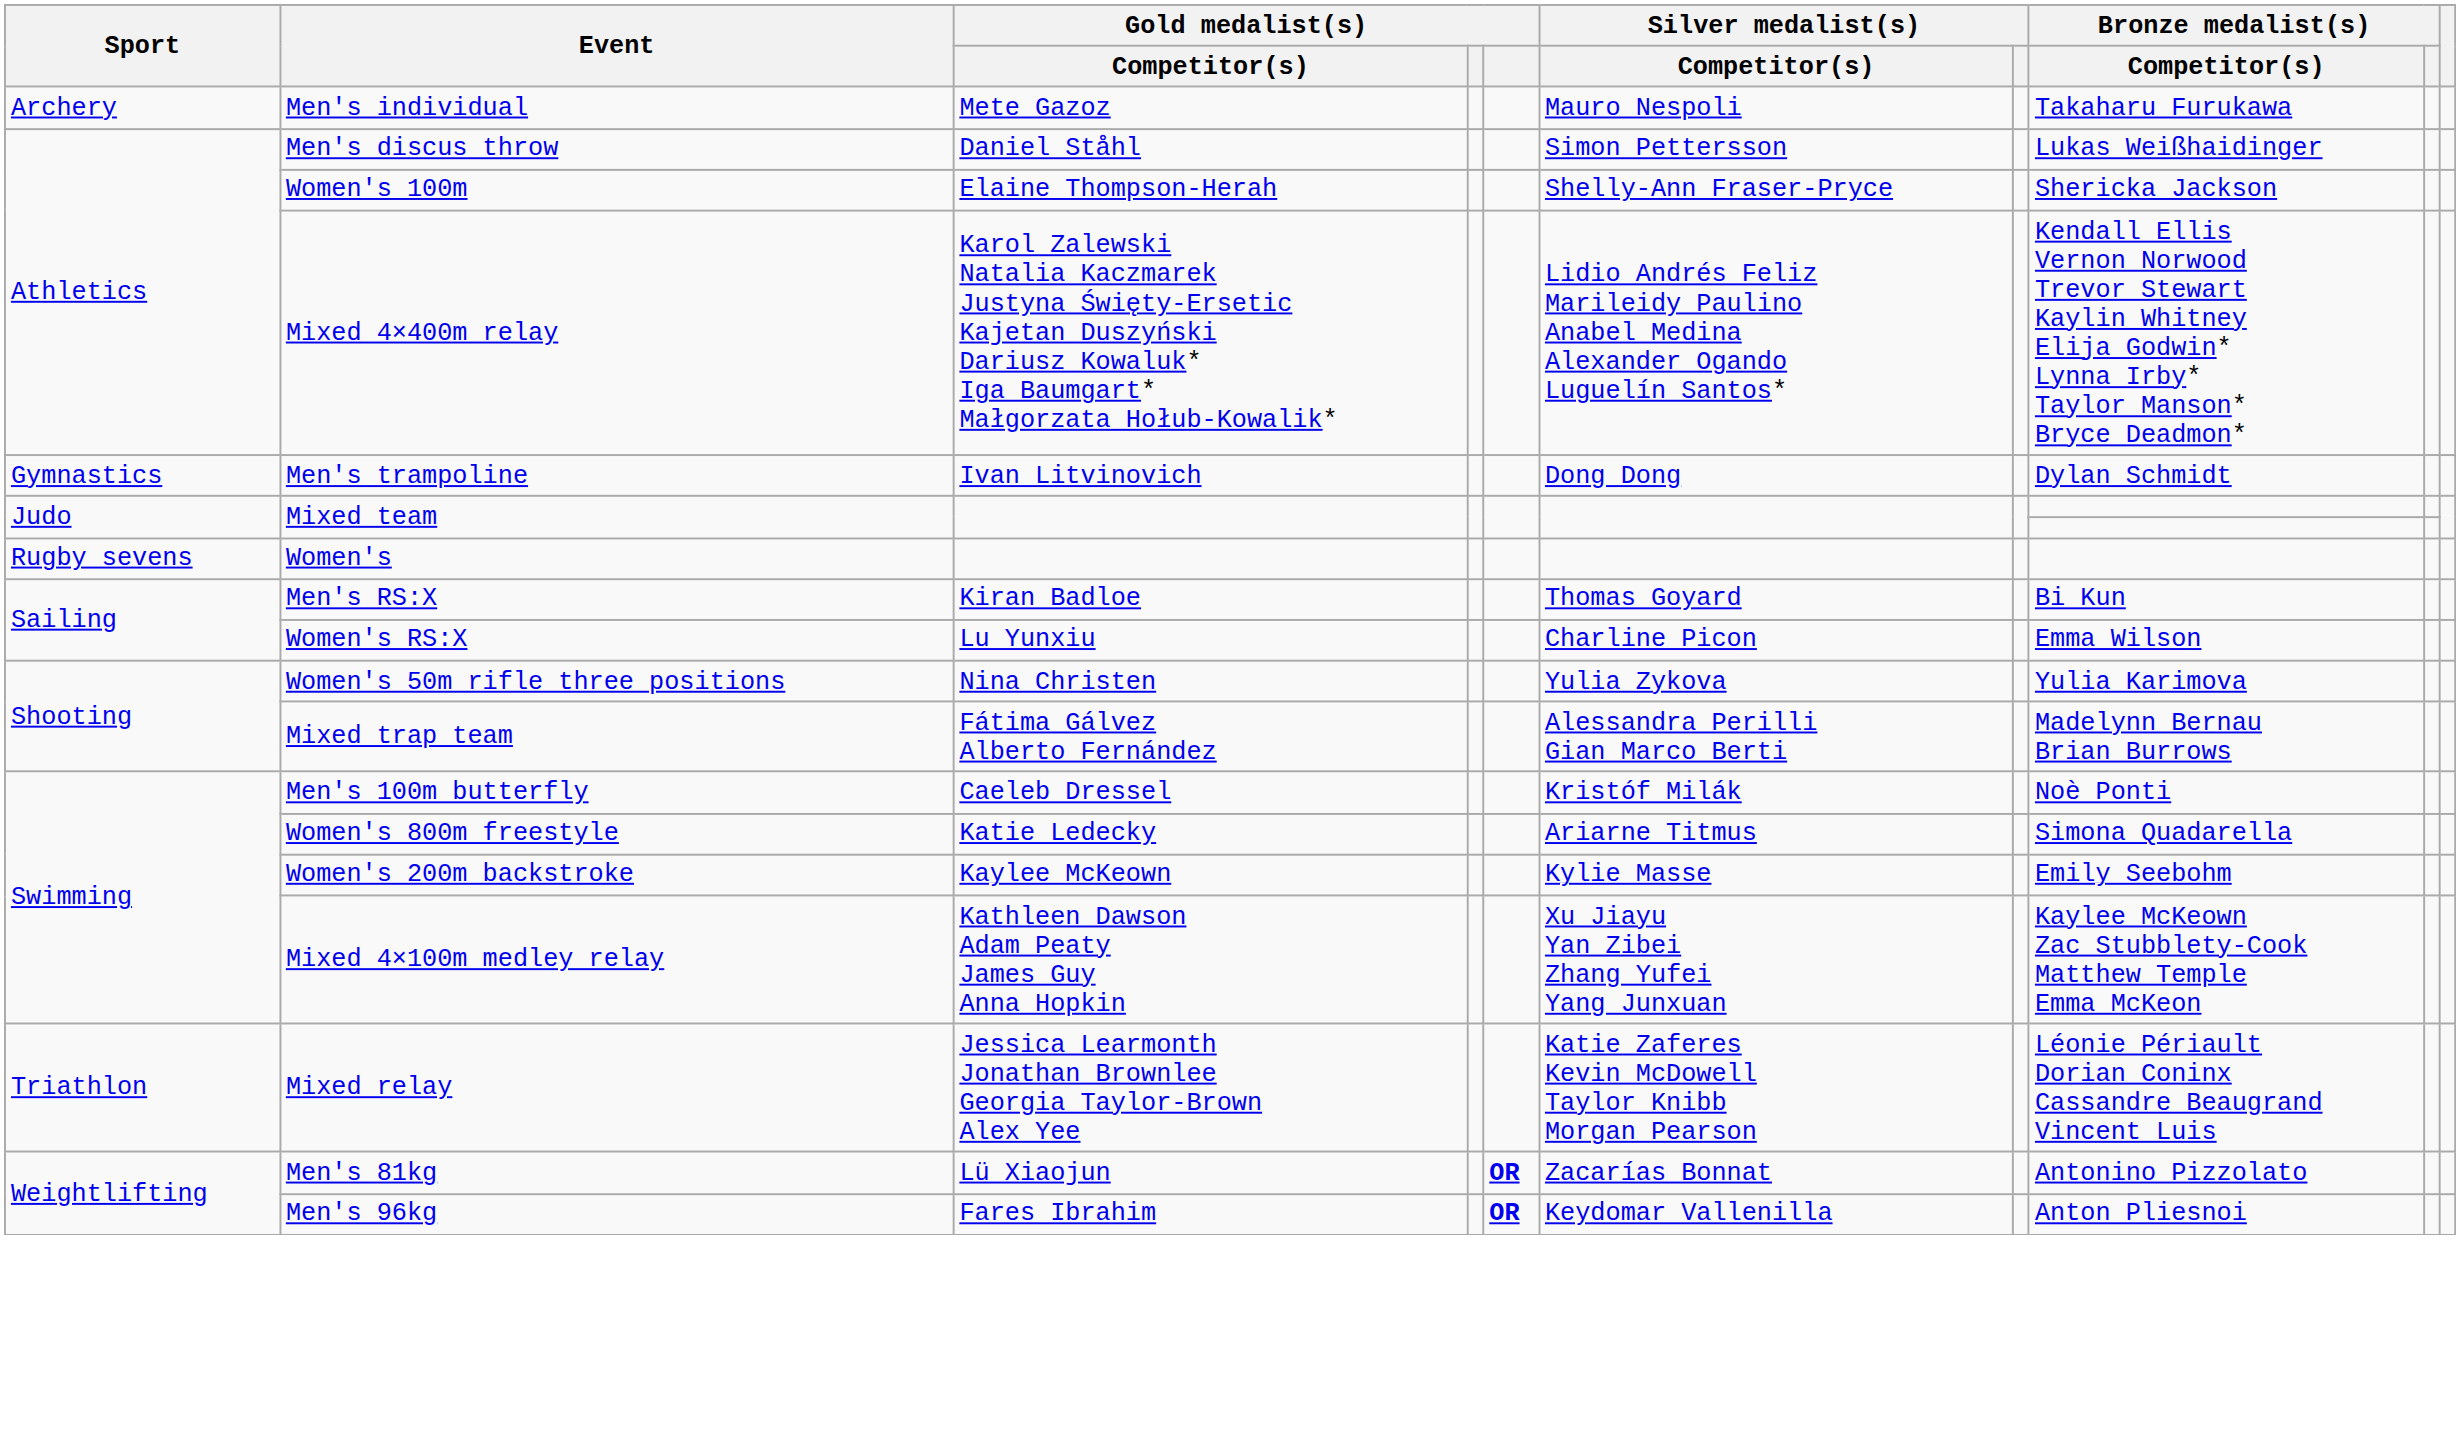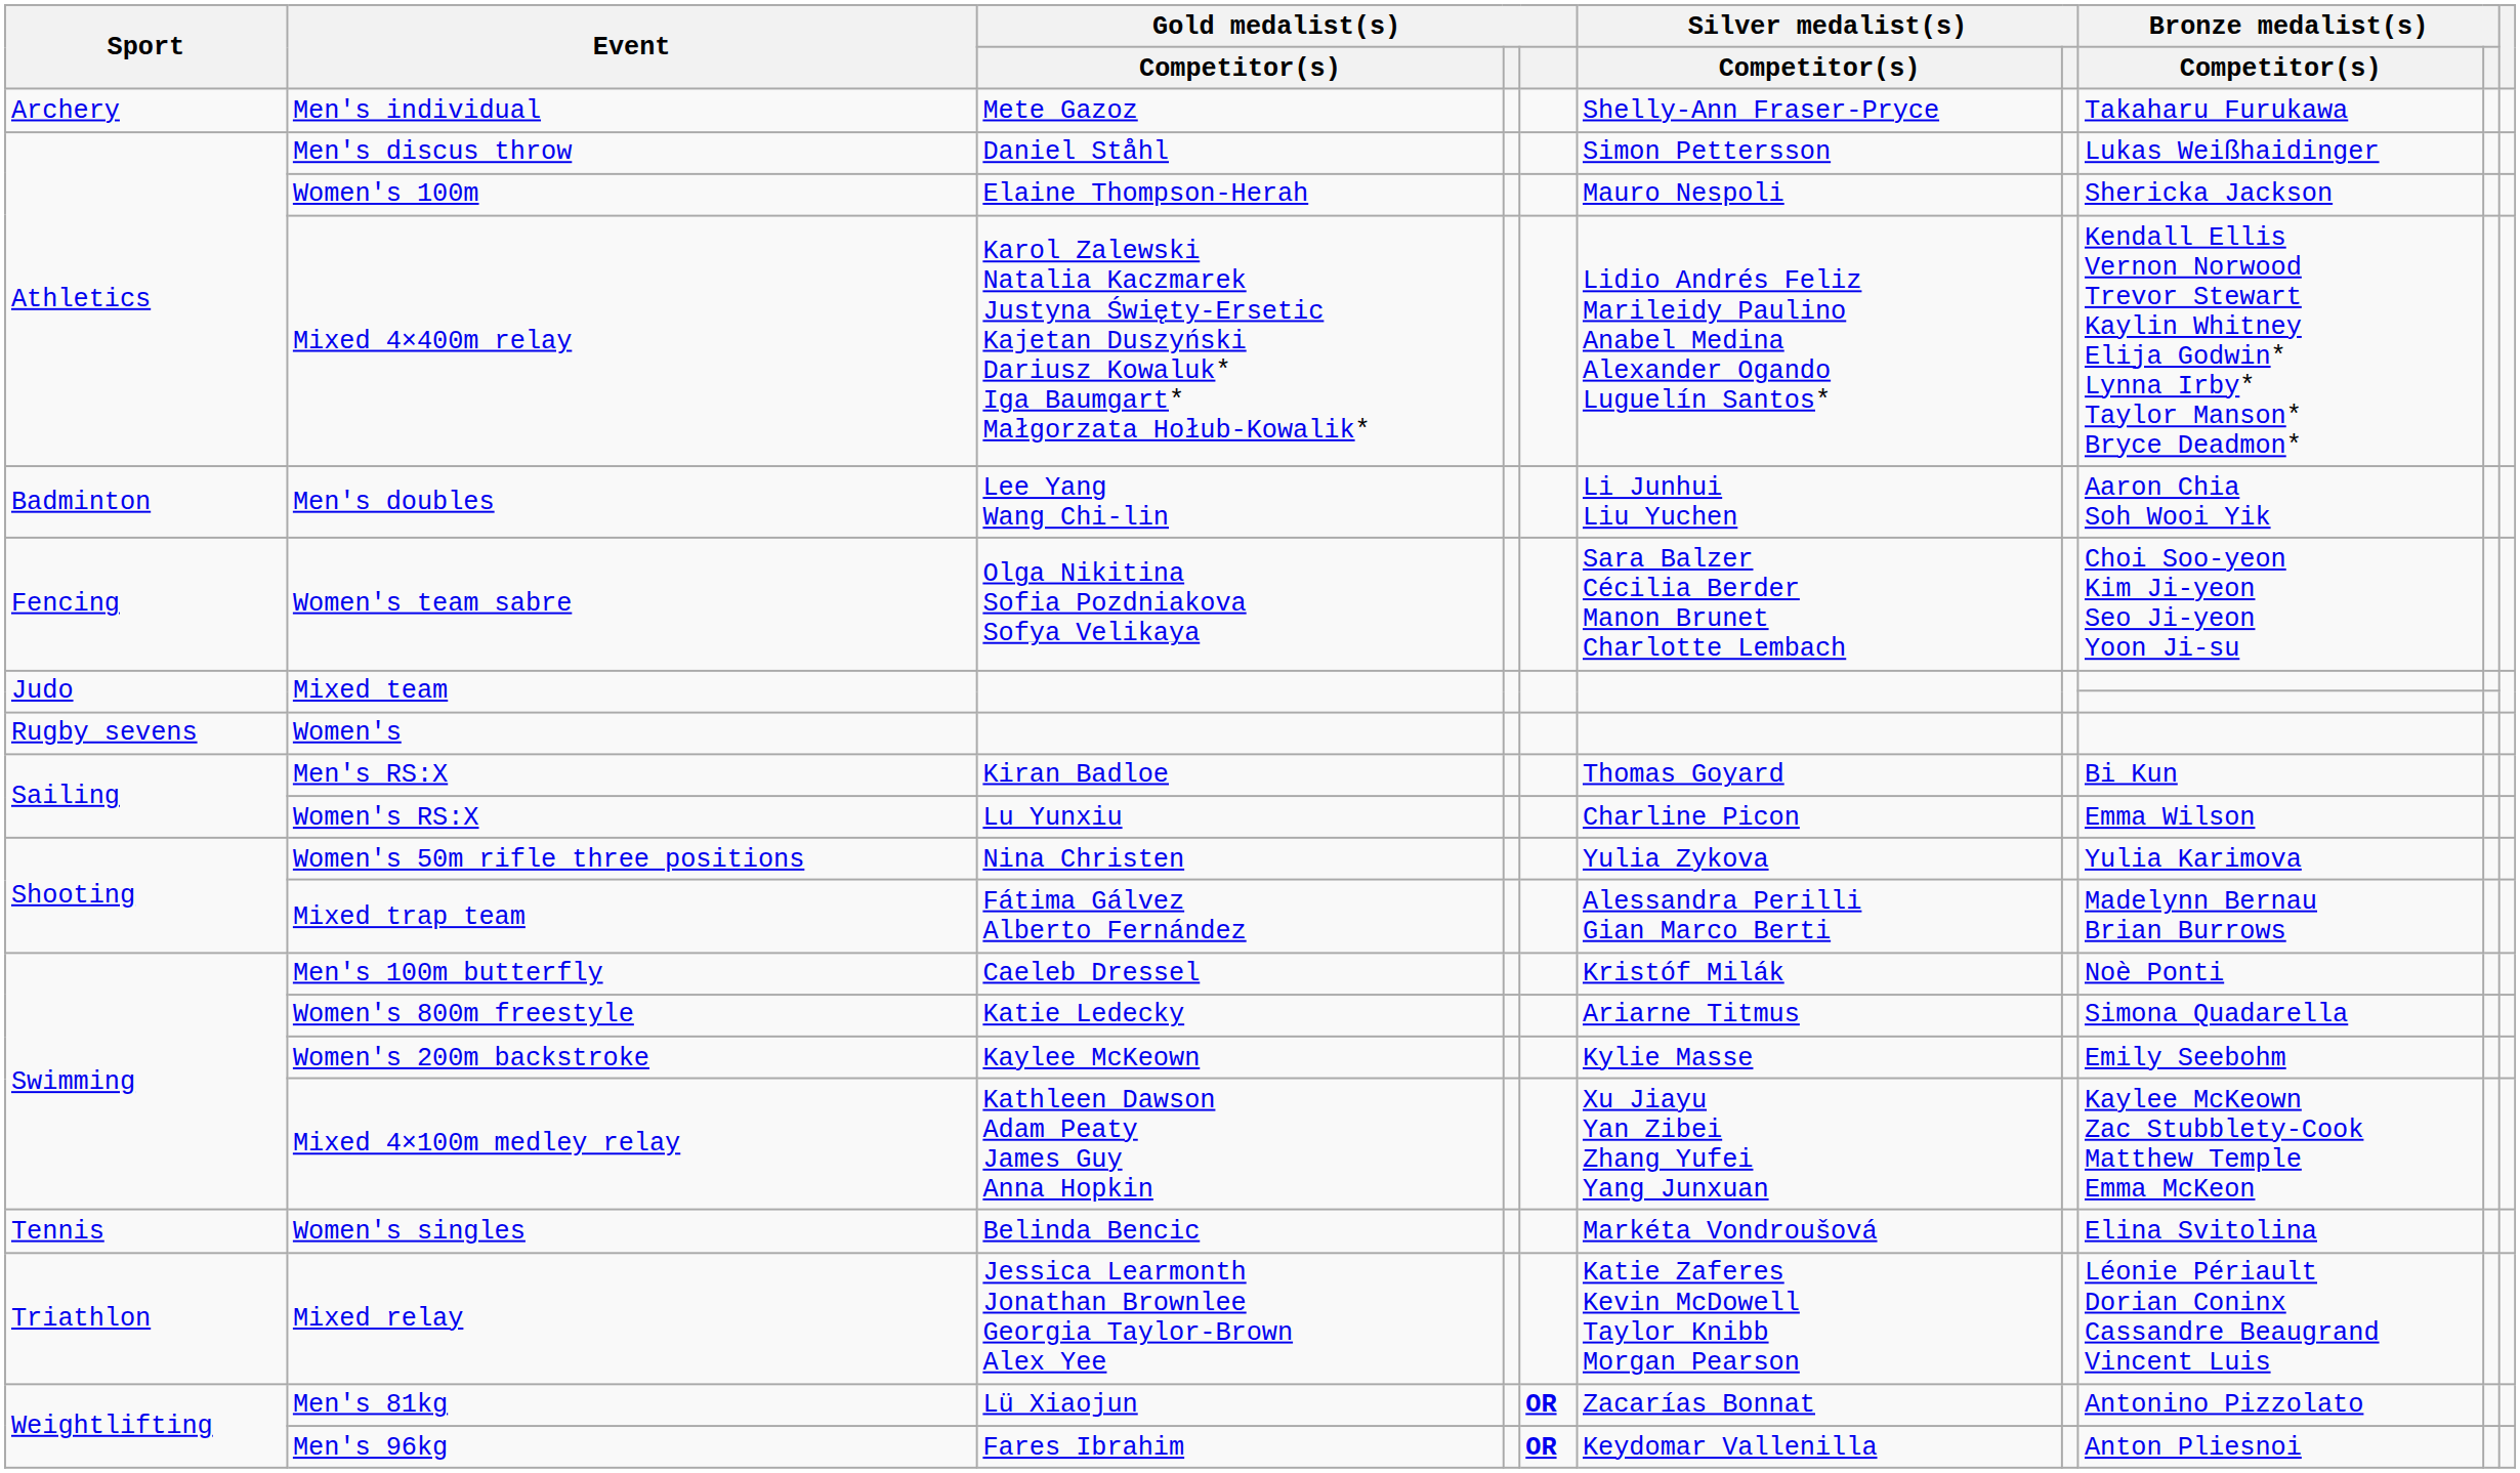 <table class="wikitable" style="width:100%;">
 <tr>
 <th rowspan="2">Sport</th>
 <th rowspan="2">Event</th>
 <th colspan="3">Gold medalist(s)</th>
 <th colspan="2">Silver medalist(s)</th>
 <th colspan="2">Bronze medalist(s)</th>
 <th rowspan="2"></th>
 </tr>
 <tr>
 <th>Competitor(s)</th>
 <th></th>
 <th></th>
 <th>Competitor(s)</th>
 <th></th>
 <th>Competitor(s)</th>
 <th></th>
 </tr>
 <tr>
 <td><a href='#'>Archery</a></td>
 <td><a href='#'>Men's individual</a></td>
 <td><a href='#'>Mete Gazoz</a></td>
 <td></td>
 <td></td>
-<td><a href='#'>Mauro Nespoli</a></td>
+<td><a href='#'>Shelly-Ann Fraser-Pryce</a></td>
 <td></td>
 <td><a href='#'>Takaharu Furukawa</a></td>
 <td></td>
 <td></td>
 </tr>
 <tr>
 <td rowspan="3"><a href='#'>Athletics</a></td>
 <td><a href='#'>Men's discus throw</a></td>
 <td><a href='#'>Daniel Ståhl</a></td>
 <td></td>
 <td></td>
 <td><a href='#'>Simon Pettersson</a></td>
 <td></td>
 <td><a href='#'>Lukas Weißhaidinger</a></td>
 <td></td>
 <td></td>
 </tr>
 <tr>
 <td><a href='#'>Women's 100m</a></td>
 <td><a href='#'>Elaine Thompson-Herah</a></td>
 <td></td>
 <td></td>
-<td><a href='#'>Shelly-Ann Fraser-Pryce</a></td>
+<td><a href='#'>Mauro Nespoli</a></td>
 <td></td>
 <td><a href='#'>Shericka Jackson</a></td>
 <td></td>
 <td></td>
 </tr>
 <tr>
 <td><a href='#'>Mixed 4×400m relay</a></td>
 <td><a href='#'>Karol Zalewski</a><br><a href='#'>Natalia Kaczmarek</a><br><a href='#'>Justyna Święty-Ersetic</a><br><a href='#'>Kajetan Duszyński</a><br><a href='#'>Dariusz Kowaluk</a>*<br><a href='#'>Iga Baumgart</a>*<br><a href='#'>Małgorzata Hołub-Kowalik</a>*</td>
 <td></td>
 <td></td>
 <td><a href='#'>Lidio Andrés Feliz</a><br><a href='#'>Marileidy Paulino</a><br><a href='#'>Anabel Medina</a><br><a href='#'>Alexander Ogando</a><br><a href='#'>Luguelín Santos</a>*</td>
 <td></td>
 <td><a href='#'>Kendall Ellis</a><br><a href='#'>Vernon Norwood</a><br><a href='#'>Trevor Stewart</a><br><a href='#'>Kaylin Whitney</a><br><a href='#'>Elija Godwin</a>*<br><a href='#'>Lynna Irby</a>*<br><a href='#'>Taylor Manson</a>*<br><a href='#'>Bryce Deadmon</a>*</td>
 <td></td>
 <td></td>
 </tr>
 <tr>
-<td><a href='#'>Gymnastics</a></td>
-<td><a href='#'>Men's trampoline</a></td>
-<td><a href='#'>Ivan Litvinovich</a></td>
+<td><a href='#'>Badminton</a></td>
+<td><a href='#'>Men's doubles</a></td>
+<td><a href='#'>Lee Yang</a><br><a href='#'>Wang Chi-lin</a></td>
 <td></td>
 <td></td>
-<td><a href='#'>Dong Dong</a></td>
+<td><a href='#'>Li Junhui</a><br><a href='#'>Liu Yuchen</a></td>
 <td></td>
-<td><a href='#'>Dylan Schmidt</a></td>
+<td><a href='#'>Aaron Chia</a><br><a href='#'>Soh Wooi Yik</a></td>
+<td></td>
+<td></td>
+</tr>
+<tr>
+<td><a href='#'>Fencing</a></td>
+<td><a href='#'>Women's team sabre</a></td>
+<td><a href='#'>Olga Nikitina</a><br><a href='#'>Sofia Pozdniakova</a><br><a href='#'>Sofya Velikaya</a></td>
+<td></td>
+<td></td>
+<td><a href='#'>Sara Balzer</a><br><a href='#'>Cécilia Berder</a><br><a href='#'>Manon Brunet</a><br><a href='#'>Charlotte Lembach</a></td>
+<td></td>
+<td><a href='#'>Choi Soo-yeon</a><br><a href='#'>Kim Ji-yeon</a><br><a href='#'>Seo Ji-yeon</a><br><a href='#'>Yoon Ji-su</a></td>
 <td></td>
 <td></td>
 </tr>
 <tr>
 <td rowspan="2"><a href='#'>Judo</a></td>
 <td rowspan="2"><a href='#'>Mixed team</a></td>
 <td rowspan="2"></td>
 <td rowspan="2"></td>
 <td rowspan="2"></td>
 <td rowspan="2"></td>
 <td rowspan="2"></td>
 <td></td>
 <td></td>
 <td rowspan="2"></td>
 </tr>
 <tr>
 <td></td>
 <td></td>
 </tr>
 <tr>
 <td><a href='#'>Rugby sevens</a></td>
 <td><a href='#'>Women's</a></td>
 <td></td>
 <td></td>
 <td></td>
 <td></td>
 <td></td>
 <td></td>
 <td></td>
 <td></td>
 </tr>
 <tr>
 <td rowspan="2"><a href='#'>Sailing</a></td>
 <td><a href='#'>Men's RS:X</a></td>
 <td><a href='#'>Kiran Badloe</a></td>
 <td></td>
 <td></td>
 <td><a href='#'>Thomas Goyard</a></td>
 <td></td>
 <td><a href='#'>Bi Kun</a></td>
 <td></td>
 <td></td>
 </tr>
 <tr>
 <td><a href='#'>Women's RS:X</a></td>
 <td><a href='#'>Lu Yunxiu</a></td>
 <td></td>
 <td></td>
 <td><a href='#'>Charline Picon</a></td>
 <td></td>
 <td><a href='#'>Emma Wilson</a></td>
 <td></td>
 <td></td>
 </tr>
 <tr>
 <td rowspan="2"><a href='#'>Shooting</a></td>
 <td><a href='#'>Women's 50m rifle three positions</a></td>
 <td><a href='#'>Nina Christen</a></td>
 <td></td>
 <td></td>
 <td><a href='#'>Yulia Zykova</a></td>
 <td></td>
 <td><a href='#'>Yulia Karimova</a></td>
 <td></td>
 <td></td>
 </tr>
 <tr>
 <td><a href='#'>Mixed trap team</a></td>
 <td><a href='#'>Fátima Gálvez</a><br><a href='#'>Alberto Fernández</a></td>
 <td></td>
 <td></td>
 <td><a href='#'>Alessandra Perilli</a><br><a href='#'>Gian Marco Berti</a></td>
 <td></td>
 <td><a href='#'>Madelynn Bernau</a><br><a href='#'>Brian Burrows</a></td>
 <td></td>
 <td></td>
 </tr>
 <tr>
 <td rowspan="4"><a href='#'>Swimming</a></td>
 <td><a href='#'>Men's 100m butterfly</a></td>
 <td><a href='#'>Caeleb Dressel</a></td>
 <td></td>
 <td></td>
 <td><a href='#'>Kristóf Milák</a></td>
 <td></td>
 <td><a href='#'>Noè Ponti</a></td>
 <td></td>
 <td></td>
 </tr>
 <tr>
 <td><a href='#'>Women's 800m freestyle</a></td>
 <td><a href='#'>Katie Ledecky</a></td>
 <td></td>
 <td></td>
 <td><a href='#'>Ariarne Titmus</a></td>
 <td></td>
 <td><a href='#'>Simona Quadarella</a></td>
 <td></td>
 <td></td>
 </tr>
 <tr>
 <td><a href='#'>Women's 200m backstroke</a></td>
 <td><a href='#'>Kaylee McKeown</a></td>
 <td></td>
 <td></td>
 <td><a href='#'>Kylie Masse</a></td>
 <td></td>
 <td><a href='#'>Emily Seebohm</a></td>
 <td></td>
 <td></td>
 </tr>
 <tr>
 <td><a href='#'>Mixed 4×100m medley relay</a></td>
 <td><a href='#'>Kathleen Dawson</a><br><a href='#'>Adam Peaty</a><br><a href='#'>James Guy</a><br><a href='#'>Anna Hopkin</a></td>
 <td></td>
 <td></td>
 <td><a href='#'>Xu Jiayu</a><br><a href='#'>Yan Zibei</a><br><a href='#'>Zhang Yufei</a><br><a href='#'>Yang Junxuan</a></td>
 <td></td>
 <td><a href='#'>Kaylee McKeown</a><br><a href='#'>Zac Stubblety-Cook</a><br><a href='#'>Matthew Temple</a><br><a href='#'>Emma McKeon</a></td>
 <td></td>
 <td></td>
 </tr>
 <tr>
+<td><a href='#'>Tennis</a></td>
+<td><a href='#'>Women's singles</a></td>
+<td><a href='#'>Belinda Bencic</a></td>
+<td></td>
+<td></td>
+<td><a href='#'>Markéta Vondroušová</a></td>
+<td></td>
+<td><a href='#'>Elina Svitolina</a></td>
+<td></td>
+<td></td>
+</tr>
+<tr>
 <td><a href='#'>Triathlon</a></td>
 <td><a href='#'>Mixed relay</a></td>
 <td><a href='#'>Jessica Learmonth</a><br><a href='#'>Jonathan Brownlee</a><br><a href='#'>Georgia Taylor-Brown</a><br><a href='#'>Alex Yee</a></td>
 <td></td>
 <td></td>
 <td><a href='#'>Katie Zaferes</a><br><a href='#'>Kevin McDowell</a><br><a href='#'>Taylor Knibb</a><br><a href='#'>Morgan Pearson</a></td>
 <td></td>
 <td><a href='#'>Léonie Périault</a><br><a href='#'>Dorian Coninx</a><br><a href='#'>Cassandre Beaugrand</a><br><a href='#'>Vincent Luis</a></td>
 <td></td>
 <td></td>
 </tr>
 <tr>
 <td rowspan="2"><a href='#'>Weightlifting</a></td>
 <td><a href='#'>Men's 81kg</a></td>
 <td><a href='#'>Lü Xiaojun</a></td>
 <td></td>
 <td><strong><a href='#'>OR</a></strong></td>
 <td><a href='#'>Zacarías Bonnat</a></td>
 <td></td>
 <td><a href='#'>Antonino Pizzolato</a></td>
 <td></td>
 <td></td>
 </tr>
 <tr>
 <td><a href='#'>Men's 96kg</a></td>
 <td><a href='#'>Fares Ibrahim</a></td>
 <td></td>
 <td><strong><a href='#'>OR</a></strong></td>
 <td><a href='#'>Keydomar Vallenilla</a></td>
 <td></td>
 <td><a href='#'>Anton Pliesnoi</a></td>
 <td></td>
 <td></td>
 </tr>
 </table>
